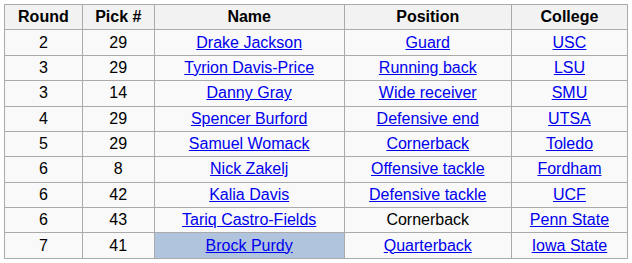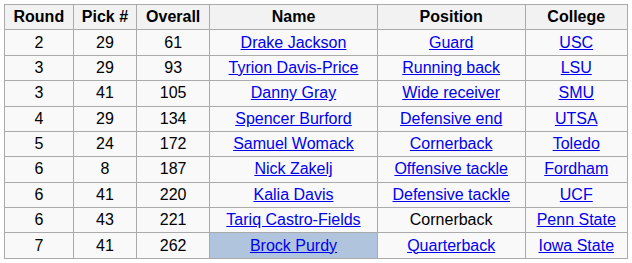 <table class="wikitable sortable sortable" style="width: 100%; text-align:center">
 <tr>
 <th>Round</th>
 <th>Pick #</th>
+<th>Overall</th>
 <th>Name</th>
 <th>Position</th>
 <th>College</th>
 </tr>
 <tr>
 <td>2</td>
 <td>29</td>
+<td>61</td>
 <td><a href='#'>Drake Jackson</a></td>
 <td><a href='#'>Guard</a></td>
 <td><a href='#'>USC</a></td>
 </tr>
 <tr>
 <td>3</td>
 <td>29</td>
+<td>93</td>
 <td><a href='#'>Tyrion Davis-Price</a></td>
 <td><a href='#'>Running back</a></td>
 <td><a href='#'>LSU</a></td>
 </tr>
 <tr>
 <td>3</td>
-<td>14</td>
+<td>41</td>
+<td>105</td>
 <td><a href='#'>Danny Gray</a></td>
 <td><a href='#'>Wide receiver</a></td>
 <td><a href='#'>SMU</a></td>
 </tr>
 <tr>
 <td>4</td>
 <td>29</td>
+<td>134</td>
 <td><a href='#'>Spencer Burford</a></td>
 <td><a href='#'>Defensive end</a></td>
 <td><a href='#'>UTSA</a></td>
 </tr>
 <tr>
 <td>5</td>
-<td>29</td>
+<td>24</td>
+<td>172</td>
 <td><a href='#'>Samuel Womack</a></td>
 <td><a href='#'>Cornerback</a></td>
 <td><a href='#'>Toledo</a></td>
 </tr>
 <tr>
 <td>6</td>
 <td>8</td>
+<td>187</td>
 <td><a href='#'>Nick Zakelj</a></td>
 <td><a href='#'>Offensive tackle</a></td>
 <td><a href='#'>Fordham</a></td>
 </tr>
 <tr>
 <td>6</td>
-<td>42</td>
+<td>41</td>
+<td>220</td>
 <td><a href='#'>Kalia Davis</a></td>
 <td><a href='#'>Defensive tackle</a></td>
 <td><a href='#'>UCF</a></td>
 </tr>
 <tr>
 <td>6</td>
 <td>43</td>
+<td>221</td>
 <td><a href='#'>Tariq Castro-Fields</a></td>
 <td>Cornerback</td>
 <td><a href='#'>Penn State</a></td>
 </tr>
 <tr>
 <td>7</td>
 <td>41</td>
+<td>262</td>
 <td bgcolor=lightsteelblue><a href='#'>Brock Purdy</a></td>
 <td><a href='#'>Quarterback</a></td>
 <td><a href='#'>Iowa State</a></td>
 </tr>
 </table>
